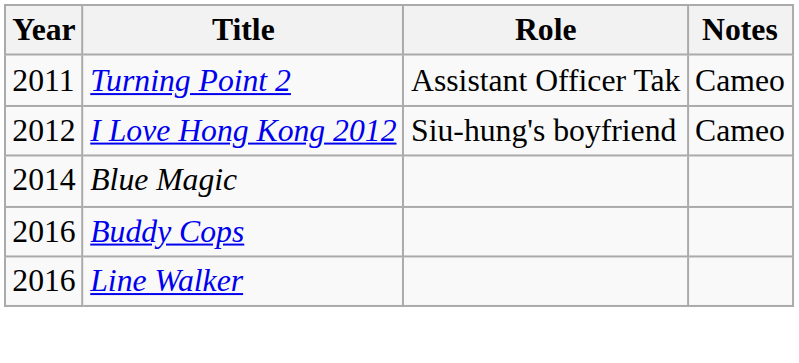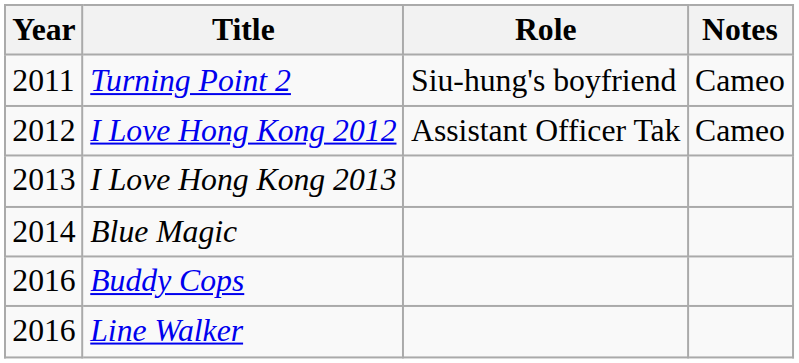 <table class="wikitable sortable">
 <tr>
 <th>Year</th>
 <th>Title</th>
 <th>Role</th>
 <th class="unsortable">Notes</th>
 </tr>
 <tr>
 <td>2011</td>
 <td><em><a href='#'>Turning Point 2</a></em></td>
-<td>Assistant Officer Tak</td>
+<td>Siu-hung's boyfriend</td>
 <td>Cameo</td>
 </tr>
 <tr>
 <td>2012</td>
 <td><em><a href='#'>I Love Hong Kong 2012</a></em></td>
-<td>Siu-hung's boyfriend</td>
+<td>Assistant Officer Tak</td>
 <td>Cameo</td>
+</tr>
+<tr>
+<td>2013</td>
+<td><em>I Love Hong Kong 2013</em></td>
+<td></td>
+<td></td>
 </tr>
 <tr>
 <td>2014</td>
 <td><em>Blue Magic</em></td>
 <td></td>
 <td></td>
 </tr>
 <tr>
 <td>2016</td>
 <td><em><a href='#'>Buddy Cops</a></em></td>
 <td></td>
 <td></td>
 </tr>
 <tr>
 <td>2016</td>
 <td><em><a href='#'>Line Walker</a></em></td>
 <td></td>
 <td></td>
 </tr>
 </table>
